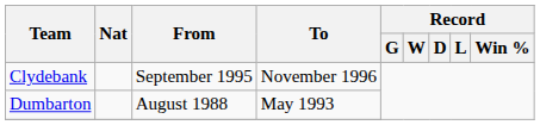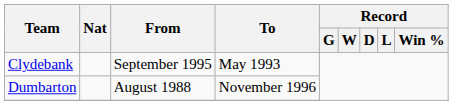 <table class="wikitable" style="text-align: center">
 <tr>
 <th rowspan="2">Team</th>
 <th rowspan="2">Nat</th>
 <th rowspan="2">From</th>
 <th rowspan="2">To</th>
 <th colspan="5">Record</th>
 </tr>
 <tr>
 <th>G</th>
 <th>W</th>
 <th>D</th>
 <th>L</th>
 <th>Win %</th>
 </tr>
 <tr>
 <td align=left><a href='#'>Clydebank</a></td>
 <td></td>
 <td align=left>September 1995</td>
-<td align=left>November 1996<br></td>
+<td align=left>May 1993<br></td>
 </tr>
 <tr>
 <td align=left><a href='#'>Dumbarton</a></td>
 <td></td>
 <td align=left>August 1988</td>
-<td align=left>May 1993<br></td>
+<td align=left>November 1996<br></td>
 </tr>
 <tr>
 </tr>
 </table>
